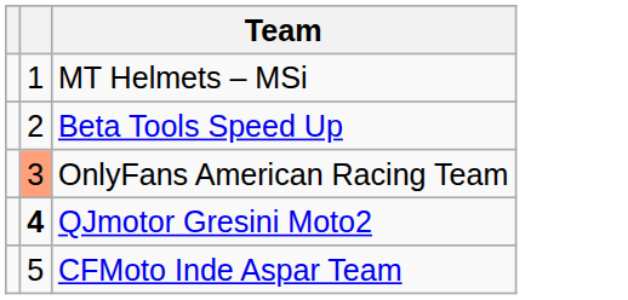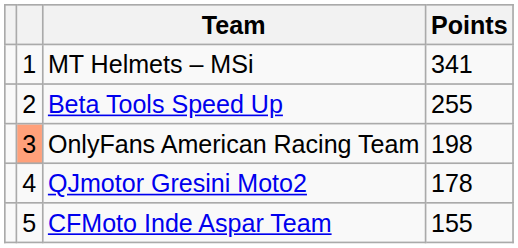 <table class="wikitable" style="font-size: 95%;">
 <tr>
 <th></th>
 <th></th>
 <th>Team</th>
+<th>Points</th>
 </tr>
 <tr>
 <td></td>
 <td align=center>1</td>
 <td> MT Helmets – MSi</td>
+<td align=left>341</td>
 </tr>
 <tr>
 <td></td>
 <td align=center>2</td>
 <td> <a href='#'>Beta Tools Speed Up</a></td>
+<td align=left>255</td>
 </tr>
 <tr>
 <td></td>
 <td align=center style="background: lightsalmon;">3</td>
 <td> OnlyFans American Racing Team</td>
+<td align=left>198</td>
 </tr>
 <tr>
 <td></td>
-<td align=center><strong>4</strong></td>
+<td align=center>4</td>
 <td> <a href='#'>QJmotor Gresini Moto2</a></td>
+<td align=left>178</td>
 </tr>
 <tr>
 <td></td>
 <td align=center>5</td>
 <td> <a href='#'>CFMoto Inde Aspar Team</a></td>
+<td align=left>155</td>
 </tr>
 </table>
